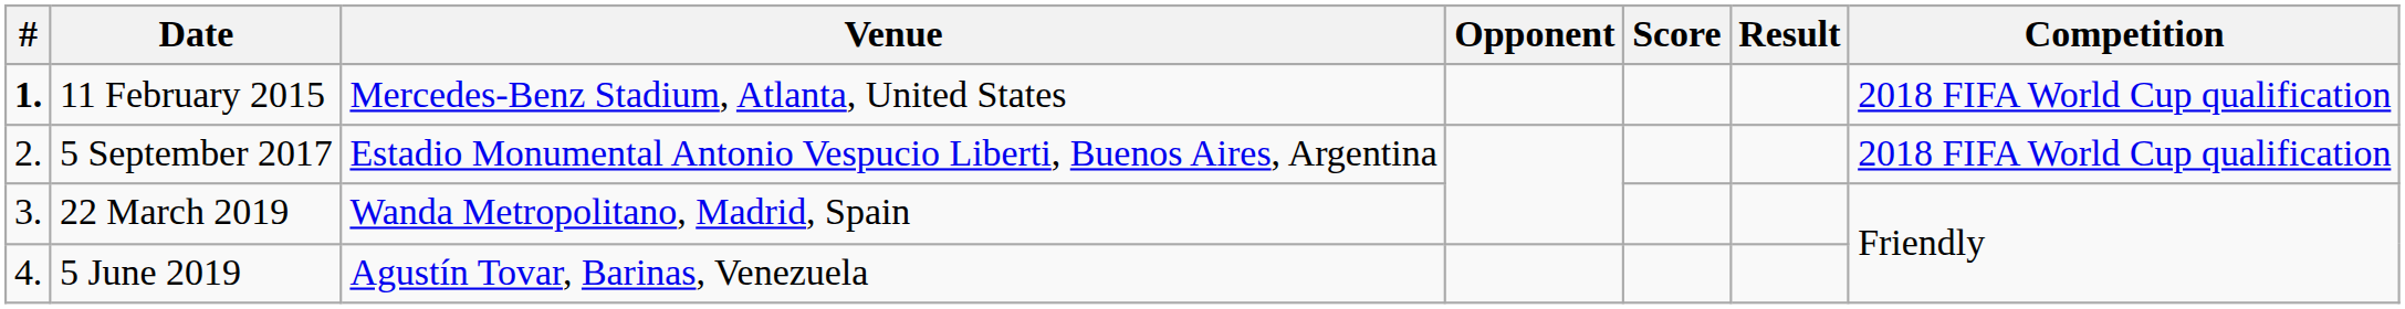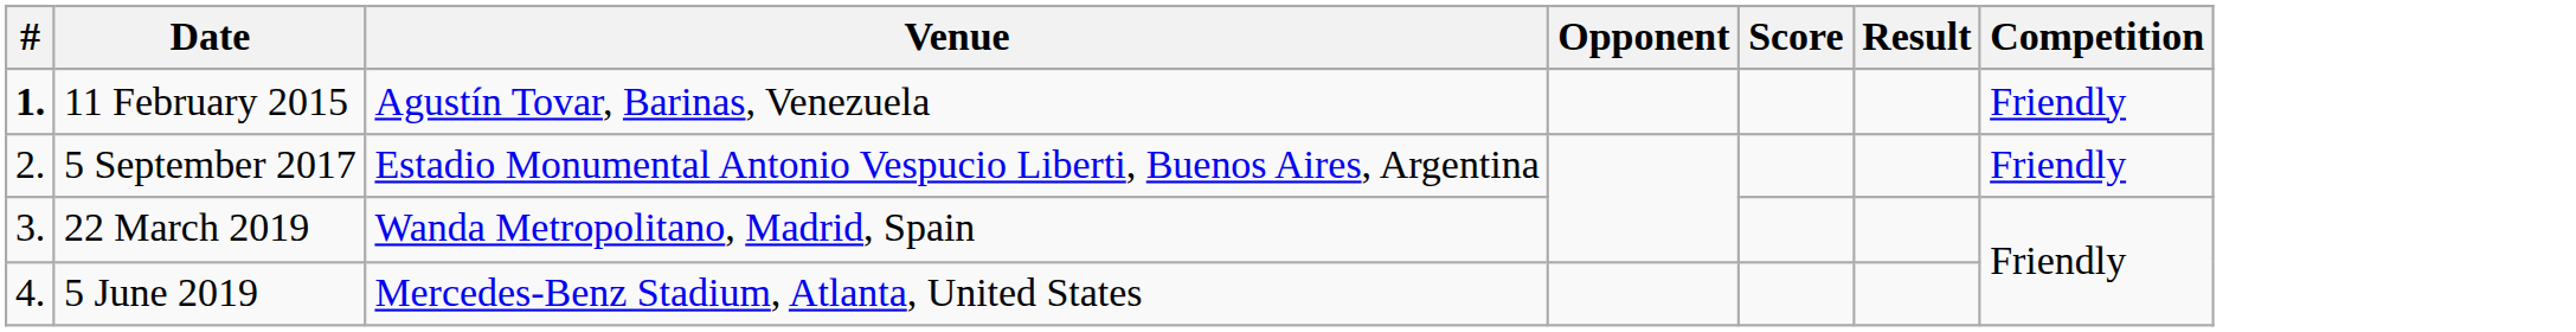 <table class="wikitable">
 <tr>
 <th>#</th>
 <th>Date</th>
 <th>Venue</th>
 <th>Opponent</th>
 <th>Score</th>
 <th>Result</th>
 <th>Competition</th>
 </tr>
 <tr>
 <td><strong>1.</strong></td>
 <td>11 February 2015</td>
-<td><a href='#'>Mercedes-Benz Stadium</a>, <a href='#'>Atlanta</a>, United States</td>
+<td><a href='#'>Agustín Tovar</a>, <a href='#'>Barinas</a>, Venezuela</td>
 <td></td>
 <td></td>
 <td></td>
-<td><a href='#'>2018 FIFA World Cup qualification</a></td>
+<td><a href='#'>Friendly</a></td>
 </tr>
 <tr>
 <td>2.</td>
 <td>5 September 2017</td>
 <td><a href='#'>Estadio Monumental Antonio Vespucio Liberti</a>, <a href='#'>Buenos Aires</a>, Argentina</td>
 <td rowspan=2></td>
 <td></td>
 <td></td>
-<td><a href='#'>2018 FIFA World Cup qualification</a></td>
+<td><a href='#'>Friendly</a></td>
 </tr>
 <tr>
 <td>3.</td>
 <td>22 March 2019</td>
 <td><a href='#'>Wanda Metropolitano</a>, <a href='#'>Madrid</a>, Spain</td>
 <td></td>
 <td></td>
 <td rowspan=2>Friendly</td>
 </tr>
 <tr>
 <td>4.</td>
 <td>5 June 2019</td>
-<td><a href='#'>Agustín Tovar</a>, <a href='#'>Barinas</a>, Venezuela</td>
+<td><a href='#'>Mercedes-Benz Stadium</a>, <a href='#'>Atlanta</a>, United States</td>
 <td></td>
 <td></td>
 <td></td>
 </tr>
 </table>
